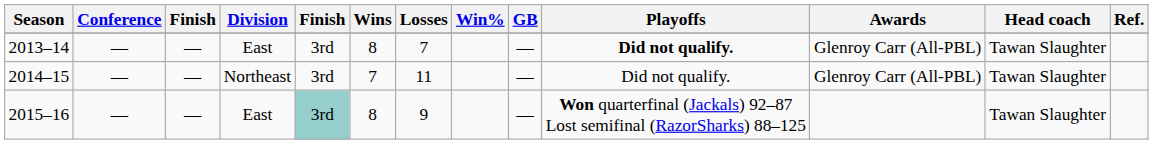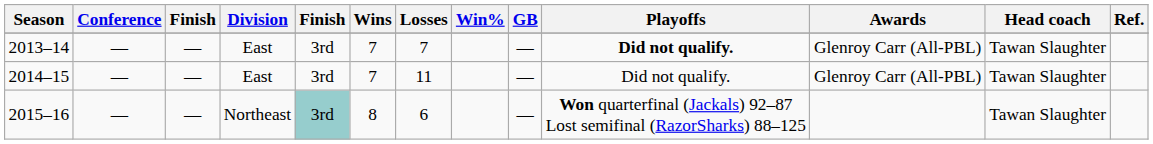 <table class="wikitable" style="text-align:center; font-size:95%" summary="Season (sortable), Conference, Finish (sortable), Division, Finish (sortable), Wins (sortable), Losses (sortable), Win% (sortable), GB (sortable), Playoffs, Awards and Head coach">
 <tr>
 <th scope="col">Season</th>
 <th scope="col" class="unsortable"><a href='#'>Conference</a></th>
 <th scope="col">Finish</th>
 <th scope="col" class="unsortable"><a href='#'>Division</a></th>
 <th scope="col">Finish</th>
 <th scope="col">Wins</th>
 <th scope="col">Losses</th>
 <th scope="col" class="unsortable"><a href='#'>Win%</a></th>
 <th scope="col" data-sort-type="number"><a href='#'>GB</a></th>
 <th scope="col" class="unsortable">Playoffs</th>
 <th scope="col" class="unsortable">Awards</th>
 <th scope="col" class="unsortable">Head coach</th>
 <th scope="col" class="unsortable">Ref.</th>
 </tr>
 <tr>
 </tr>
 <tr>
 <td>2013–14</td>
 <td>—</td>
 <td>—</td>
 <td>East</td>
 <td>3rd</td>
-<td>8</td>
+<td>7</td>
 <td>7</td>
 <td></td>
 <td>—</td>
 <td><strong>Did not qualify.</strong></td>
 <td>Glenroy Carr (All-PBL)</td>
 <td>Tawan Slaughter</td>
 <td></td>
 </tr>
 <tr>
 <td>2014–15</td>
 <td>—</td>
 <td>—</td>
-<td>Northeast</td>
+<td>East</td>
 <td>3rd</td>
 <td>7</td>
 <td>11</td>
 <td></td>
 <td>—</td>
 <td>Did not qualify.</td>
 <td>Glenroy Carr (All-PBL)</td>
 <td>Tawan Slaughter</td>
 <td></td>
 </tr>
 <tr>
 <td>2015–16</td>
 <td>—</td>
 <td>—</td>
-<td>East</td>
+<td>Northeast</td>
 <td bgcolor="#96CDCD">3rd</td>
 <td>8</td>
-<td>9</td>
+<td>6</td>
 <td></td>
 <td>—</td>
 <td><strong>Won</strong> quarterfinal (<a href='#'>Jackals</a>) 92–87<br>Lost semifinal (<a href='#'>RazorSharks</a>) 88–125</td>
 <td></td>
 <td>Tawan Slaughter</td>
 <td></td>
 </tr>
 </table>
